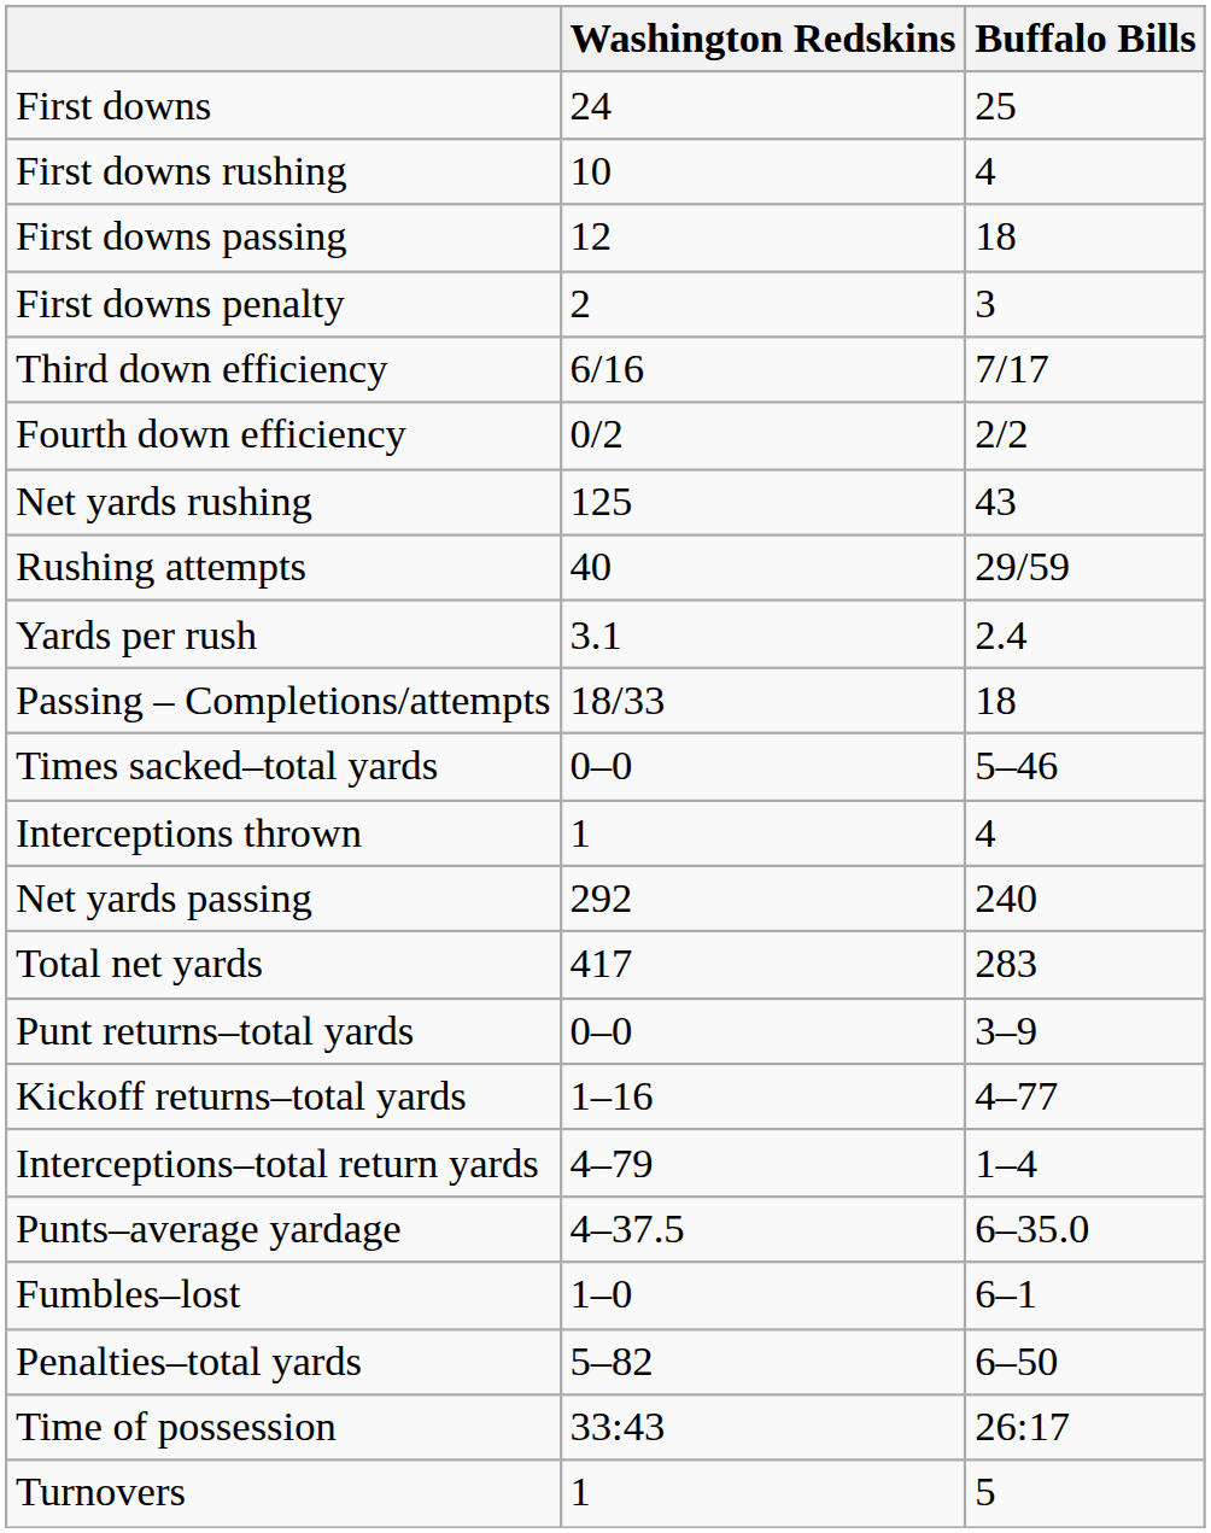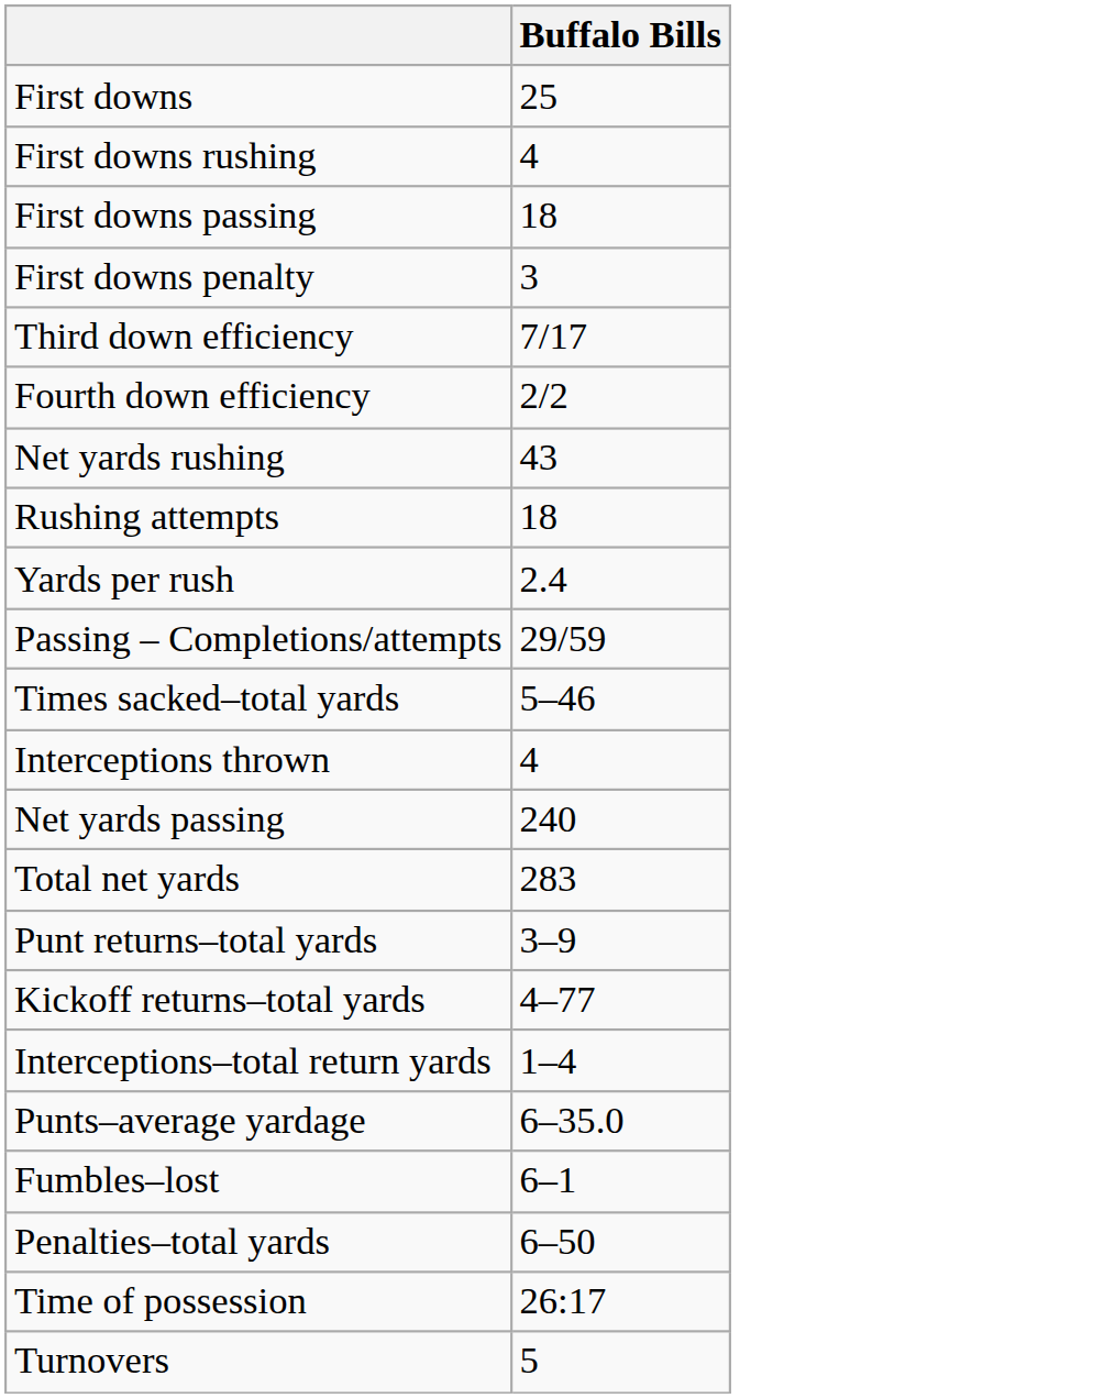 <table class="wikitable">
 <tr>
 <th></th>
-<th>Washington Redskins</th>
 <th>Buffalo Bills</th>
 </tr>
 <tr>
 <td>First downs</td>
-<td>24</td>
 <td>25</td>
 </tr>
 <tr>
 <td>First downs rushing</td>
-<td>10</td>
 <td>4</td>
 </tr>
 <tr>
 <td>First downs passing</td>
-<td>12</td>
 <td>18</td>
 </tr>
 <tr>
 <td>First downs penalty</td>
-<td>2</td>
 <td>3</td>
 </tr>
 <tr>
 <td>Third down efficiency</td>
-<td>6/16</td>
 <td>7/17</td>
 </tr>
 <tr>
 <td>Fourth down efficiency</td>
-<td>0/2</td>
 <td>2/2</td>
 </tr>
 <tr>
 <td>Net yards rushing</td>
-<td>125</td>
 <td>43</td>
 </tr>
 <tr>
 <td>Rushing attempts</td>
-<td>40</td>
-<td>29/59</td>
+<td>18</td>
 </tr>
 <tr>
 <td>Yards per rush</td>
-<td>3.1</td>
 <td>2.4</td>
 </tr>
 <tr>
 <td>Passing – Completions/attempts</td>
-<td>18/33</td>
-<td>18</td>
+<td>29/59</td>
 </tr>
 <tr>
 <td>Times sacked–total yards</td>
-<td>0–0</td>
 <td>5–46</td>
 </tr>
 <tr>
 <td>Interceptions thrown</td>
-<td>1</td>
 <td>4</td>
 </tr>
 <tr>
 <td>Net yards passing</td>
-<td>292</td>
 <td>240</td>
 </tr>
 <tr>
 <td>Total net yards</td>
-<td>417</td>
 <td>283</td>
 </tr>
 <tr>
 <td>Punt returns–total yards</td>
-<td>0–0</td>
 <td>3–9</td>
 </tr>
 <tr>
 <td>Kickoff returns–total yards</td>
-<td>1–16</td>
 <td>4–77</td>
 </tr>
 <tr>
 <td>Interceptions–total return yards</td>
-<td>4–79</td>
 <td>1–4</td>
 </tr>
 <tr>
 <td>Punts–average yardage</td>
-<td>4–37.5</td>
 <td>6–35.0</td>
 </tr>
 <tr>
 <td>Fumbles–lost</td>
-<td>1–0</td>
 <td>6–1</td>
 </tr>
 <tr>
 <td>Penalties–total yards</td>
-<td>5–82</td>
 <td>6–50</td>
 </tr>
 <tr>
 <td>Time of possession</td>
-<td>33:43</td>
 <td>26:17</td>
 </tr>
 <tr>
 <td>Turnovers</td>
-<td>1</td>
 <td>5</td>
 </tr>
 </table>
